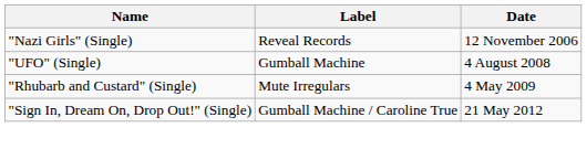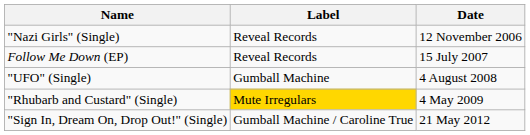 <table class="wikitable" border="1">
 <tr>
 <th>Name</th>
 <th>Label</th>
 <th>Date</th>
 </tr>
 <tr>
 <td>"Nazi Girls" (Single)</td>
 <td>Reveal Records</td>
 <td>12 November 2006</td>
 </tr>
 <tr>
+<td><em>Follow Me Down</em> (EP)</td>
+<td>Reveal Records</td>
+<td>15 July 2007</td>
+</tr>
+<tr>
 <td>"UFO" (Single)</td>
 <td>Gumball Machine</td>
 <td>4 August 2008</td>
 </tr>
 <tr>
 <td>"Rhubarb and Custard" (Single)</td>
-<td>Mute Irregulars</td>
+<td style="background: gold;">Mute Irregulars</td>
 <td>4 May 2009</td>
 </tr>
 <tr>
 <td>"Sign In, Dream On, Drop Out!" (Single)</td>
 <td>Gumball Machine / Caroline True</td>
 <td>21 May 2012</td>
 </tr>
 </table>
